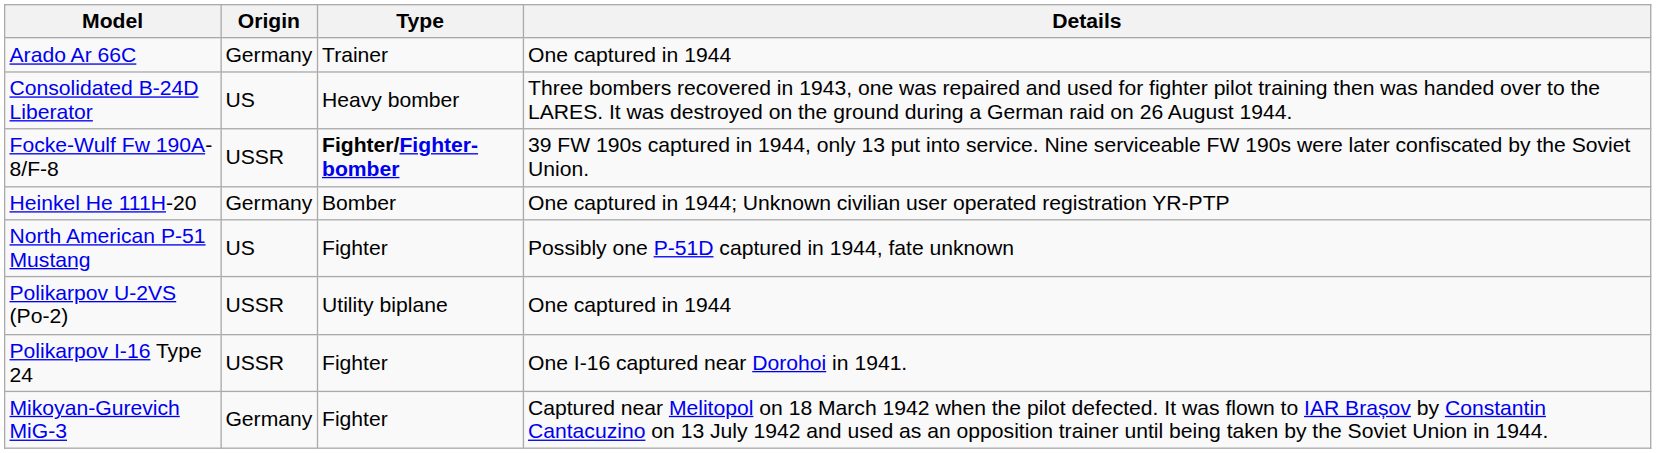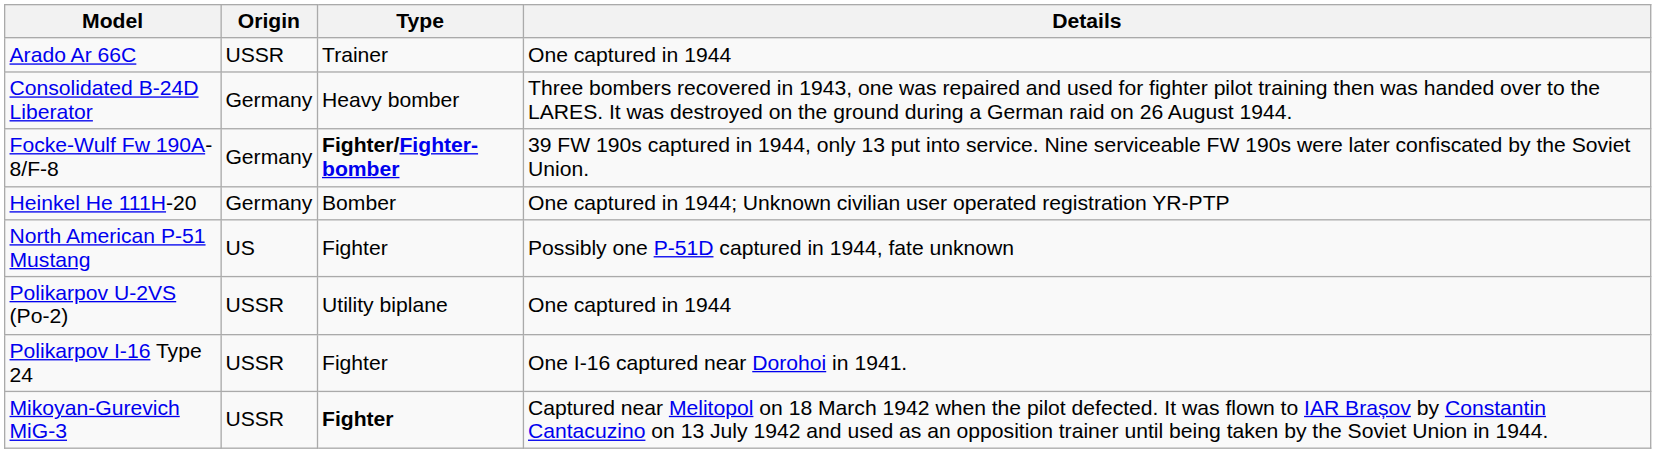 <table class="wikitable">
 <tr>
 <th>Model</th>
 <th>Origin</th>
 <th>Type</th>
 <th>Details</th>
 </tr>
 <tr>
 <td><a href='#'>Arado Ar 66C</a></td>
-<td>Germany</td>
+<td>USSR</td>
 <td>Trainer</td>
 <td>One captured in 1944</td>
 </tr>
 <tr>
 <td><a href='#'>Consolidated B-24D Liberator</a></td>
-<td>US</td>
+<td>Germany</td>
 <td>Heavy bomber</td>
 <td>Three bombers recovered in 1943, one was repaired and used for fighter pilot training then was handed over to the LARES. It was destroyed on the ground during a German raid on 26 August 1944.</td>
 </tr>
 <tr>
 <td><a href='#'>Focke-Wulf Fw 190A</a>-8/F-8</td>
-<td>USSR</td>
+<td>Germany</td>
 <td><strong>Fighter/<a href='#'>Fighter-bomber</a></strong></td>
 <td>39 FW 190s captured in 1944, only 13 put into service. Nine serviceable FW 190s were later confiscated by the Soviet Union.</td>
 </tr>
 <tr>
 <td><a href='#'>Heinkel He 111H</a>-20</td>
 <td>Germany</td>
 <td>Bomber</td>
 <td>One captured in 1944; Unknown civilian user operated registration YR-PTP</td>
 </tr>
 <tr>
 <td><a href='#'>North American P-51 Mustang</a></td>
 <td>US</td>
 <td>Fighter</td>
 <td>Possibly one <a href='#'>P-51D</a> captured in 1944, fate unknown</td>
 </tr>
 <tr>
 <td><a href='#'>Polikarpov U-2VS</a> (Po-2)</td>
 <td>USSR</td>
 <td>Utility biplane</td>
 <td>One captured in 1944</td>
 </tr>
 <tr>
 <td><a href='#'>Polikarpov I-16</a> Type 24</td>
 <td>USSR</td>
 <td>Fighter</td>
 <td>One I-16 captured near <a href='#'>Dorohoi</a> in 1941.</td>
 </tr>
 <tr>
 <td><a href='#'>Mikoyan-Gurevich MiG-3</a></td>
-<td>Germany</td>
-<td>Fighter</td>
+<td>USSR</td>
+<td><strong>Fighter</strong></td>
 <td>Captured near <a href='#'>Melitopol</a> on 18 March 1942 when the pilot defected. It was flown to <a href='#'>IAR Brașov</a> by <a href='#'>Constantin Cantacuzino</a> on 13 July 1942 and used as an opposition trainer until being taken by the Soviet Union in 1944.</td>
 </tr>
 </table>
